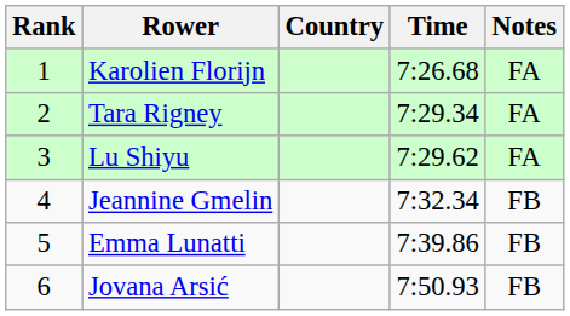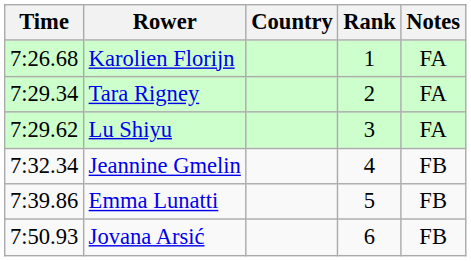 <table class="wikitable" style="text-align:center">
 <tr>
-<th>Rank</th>
+<th>Time</th>
 <th>Rower</th>
 <th>Country</th>
-<th>Time</th>
+<th>Rank</th>
 <th>Notes</th>
 </tr>
 <tr bgcolor=ccffcc>
-<td>1</td>
+<td>7:26.68</td>
 <td align="left"><a href='#'>Karolien Florijn</a></td>
 <td align="left"></td>
-<td>7:26.68</td>
+<td>1</td>
 <td>FA</td>
 </tr>
 <tr bgcolor=ccffcc>
-<td>2</td>
+<td>7:29.34</td>
 <td align="left"><a href='#'>Tara Rigney</a></td>
 <td align="left"></td>
-<td>7:29.34</td>
+<td>2</td>
 <td>FA</td>
 </tr>
 <tr bgcolor=ccffcc>
-<td>3</td>
+<td>7:29.62</td>
 <td align="left"><a href='#'>Lu Shiyu</a></td>
 <td align="left"></td>
-<td>7:29.62</td>
+<td>3</td>
 <td>FA</td>
 </tr>
 <tr>
-<td>4</td>
+<td>7:32.34</td>
 <td align="left"><a href='#'>Jeannine Gmelin</a></td>
 <td align="left"></td>
-<td>7:32.34</td>
+<td>4</td>
 <td>FB</td>
 </tr>
 <tr>
-<td>5</td>
+<td>7:39.86</td>
 <td align="left"><a href='#'>Emma Lunatti</a></td>
 <td align="left"></td>
-<td>7:39.86</td>
+<td>5</td>
 <td>FB</td>
 </tr>
 <tr>
-<td>6</td>
+<td>7:50.93</td>
 <td align="left"><a href='#'>Jovana Arsić</a></td>
 <td align="left"></td>
-<td>7:50.93</td>
+<td>6</td>
 <td>FB</td>
 </tr>
 </table>
